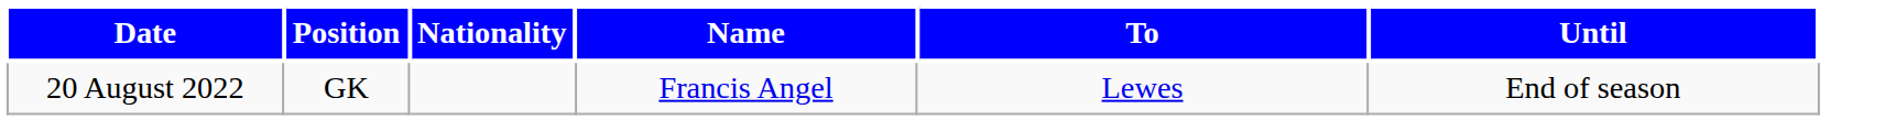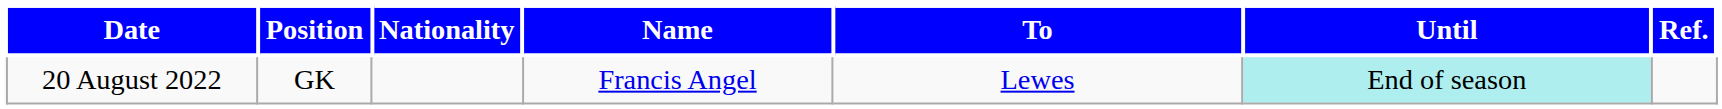 <table class="wikitable" style="text-align:center; font-size:90%; ">
 <tr>
 <th style="background:#0000FF;color:white;border:2px solid #ffffff; width:120px;">Date</th>
 <th style="background:#0000FF;color:white;border:2px solid #ffffff; width:50px;">Position</th>
 <th style="background:#0000FF;color:white;border:2px solid #ffffff; width:50px;">Nationality</th>
 <th style="background:#0000FF;color:white;border:2px solid #ffffff; width:150px;">Name</th>
 <th style="background:#0000FF;color:white;border:2px solid #ffffff; width:200px;">To</th>
 <th style="background:#0000FF;color:white;border:2px solid #ffffff; width:200px;">Until</th>
+<th style="background:#0000FF;color:white;border:2px solid #ffffff; width:25px;">Ref.</th>
 </tr>
 <tr>
 <td>20 August 2022</td>
 <td>GK</td>
 <td></td>
 <td><a href='#'>Francis Angel</a></td>
 <td> <a href='#'>Lewes</a></td>
-<td>End of season</td>
+<td style="background: paleturquoise;">End of season</td>
+<td></td>
 </tr>
 </table>
